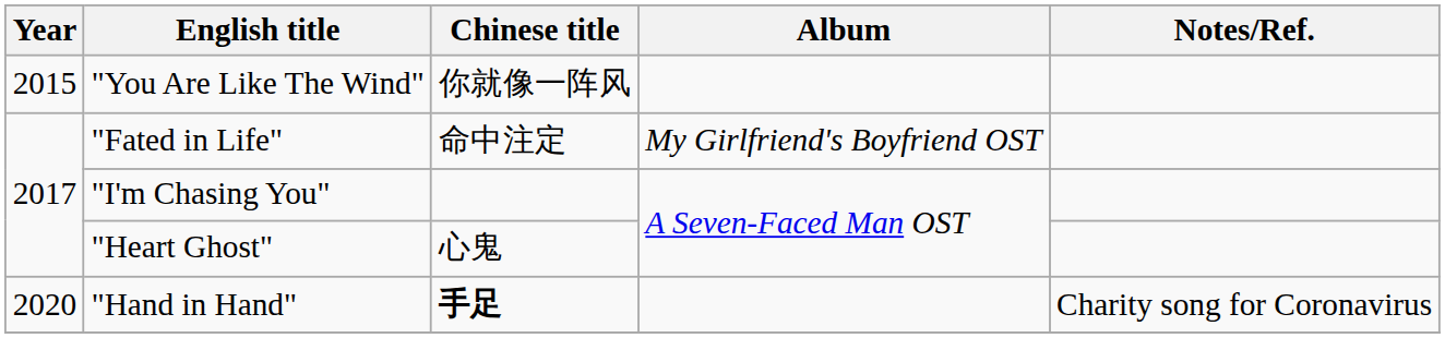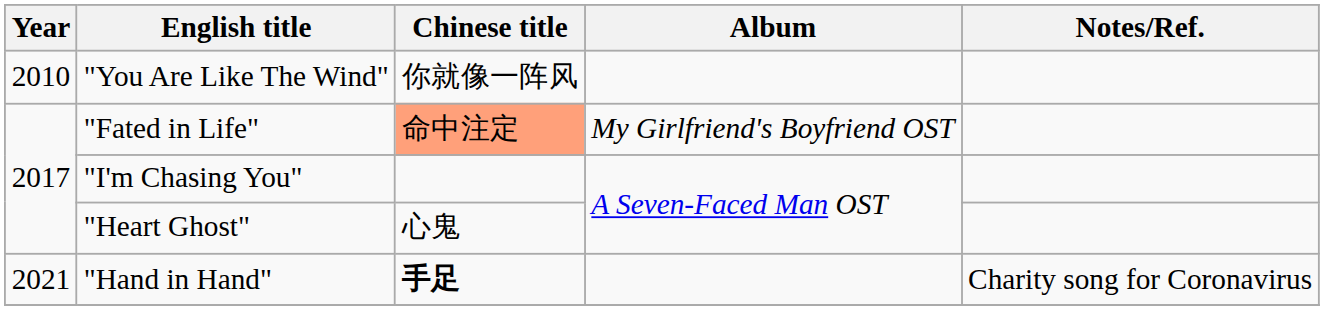 <table class="wikitable sortable">
 <tr>
 <th>Year</th>
 <th>English title</th>
 <th>Chinese title</th>
 <th>Album</th>
 <th class="unsortable">Notes/Ref.</th>
 </tr>
 <tr>
-<td>2015</td>
+<td>2010</td>
 <td>"You Are Like The Wind"</td>
 <td>你就像一阵风</td>
 <td></td>
 <td></td>
 </tr>
 <tr>
 <td rowspan=3>2017</td>
 <td>"Fated in Life"</td>
-<td>命中注定</td>
+<td style="background: lightsalmon;">命中注定</td>
 <td><em>My Girlfriend's Boyfriend OST</em></td>
 <td></td>
 </tr>
 <tr>
 <td>"I'm Chasing You"</td>
 <td></td>
 <td rowspan=2><em><a href='#'>A Seven-Faced Man</a> OST</em></td>
 <td></td>
 </tr>
 <tr>
 <td>"Heart Ghost"</td>
 <td>心鬼</td>
 <td></td>
 </tr>
 <tr>
-<td>2020</td>
+<td>2021</td>
 <td>"Hand in Hand"</td>
 <td><strong>手足</strong></td>
 <td></td>
 <td>Charity song for Coronavirus</td>
 </tr>
 <tr>
 </tr>
 </table>
